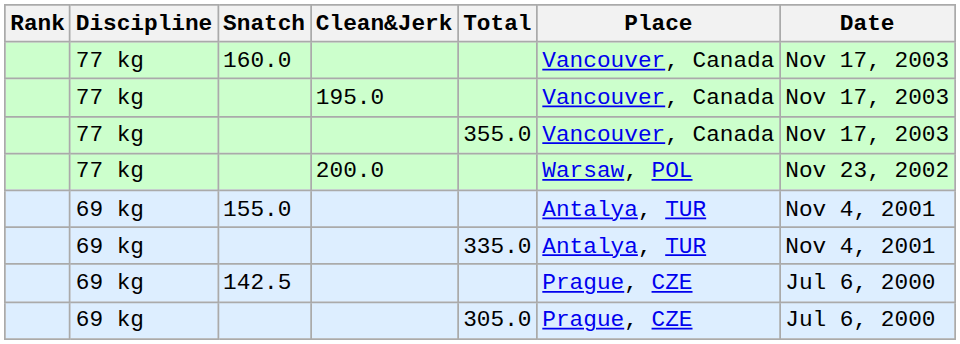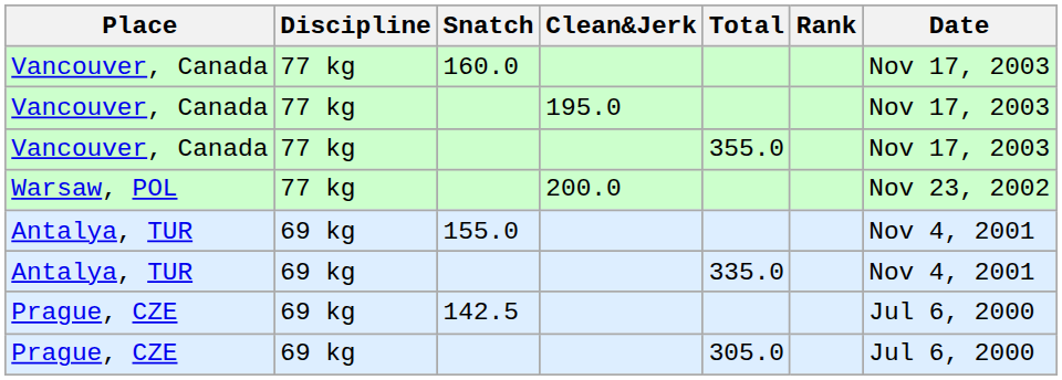 <table class="wikitable">
 <tr>
-<th>Rank</th>
+<th>Place</th>
 <th>Discipline</th>
 <th>Snatch</th>
 <th>Clean&Jerk</th>
 <th>Total</th>
-<th>Place</th>
+<th>Rank</th>
 <th>Date</th>
 </tr>
 <tr bgcolor=#CCFFCC>
-<td></td>
+<td><a href='#'>Vancouver</a>, Canada</td>
 <td>77 kg</td>
 <td>160.0</td>
 <td></td>
 <td></td>
-<td><a href='#'>Vancouver</a>, Canada</td>
+<td></td>
 <td>Nov 17, 2003</td>
 </tr>
 <tr bgcolor=#CCFFCC>
-<td></td>
+<td><a href='#'>Vancouver</a>, Canada</td>
 <td>77 kg</td>
 <td></td>
 <td>195.0</td>
 <td></td>
-<td><a href='#'>Vancouver</a>, Canada</td>
+<td></td>
 <td>Nov 17, 2003</td>
 </tr>
 <tr bgcolor=#CCFFCC>
-<td></td>
+<td><a href='#'>Vancouver</a>, Canada</td>
 <td>77 kg</td>
 <td></td>
 <td></td>
 <td>355.0</td>
-<td><a href='#'>Vancouver</a>, Canada</td>
+<td></td>
 <td>Nov 17, 2003</td>
 </tr>
 <tr bgcolor=#CCFFCC>
-<td></td>
+<td><a href='#'>Warsaw</a>, <a href='#'>POL</a></td>
 <td>77 kg</td>
 <td></td>
 <td>200.0</td>
 <td></td>
-<td><a href='#'>Warsaw</a>, <a href='#'>POL</a></td>
+<td></td>
 <td>Nov 23, 2002</td>
 </tr>
 <tr bgcolor=#DDEEFF>
-<td></td>
+<td><a href='#'>Antalya</a>, <a href='#'>TUR</a></td>
 <td>69 kg</td>
 <td>155.0</td>
 <td></td>
 <td></td>
-<td><a href='#'>Antalya</a>, <a href='#'>TUR</a></td>
+<td></td>
 <td>Nov 4, 2001</td>
 </tr>
 <tr bgcolor=#DDEEFF>
-<td></td>
+<td><a href='#'>Antalya</a>, <a href='#'>TUR</a></td>
 <td>69 kg</td>
 <td></td>
 <td></td>
 <td>335.0</td>
-<td><a href='#'>Antalya</a>, <a href='#'>TUR</a></td>
+<td></td>
 <td>Nov 4, 2001</td>
 </tr>
 <tr bgcolor=#DDEEFF>
-<td></td>
+<td><a href='#'>Prague</a>, <a href='#'>CZE</a></td>
 <td>69 kg</td>
 <td>142.5</td>
 <td></td>
 <td></td>
-<td><a href='#'>Prague</a>, <a href='#'>CZE</a></td>
+<td></td>
 <td>Jul 6, 2000</td>
 </tr>
 <tr bgcolor=#DDEEFF>
-<td></td>
+<td><a href='#'>Prague</a>, <a href='#'>CZE</a></td>
 <td>69 kg</td>
 <td></td>
 <td></td>
 <td>305.0</td>
-<td><a href='#'>Prague</a>, <a href='#'>CZE</a></td>
+<td></td>
 <td>Jul 6, 2000</td>
 </tr>
 </table>
